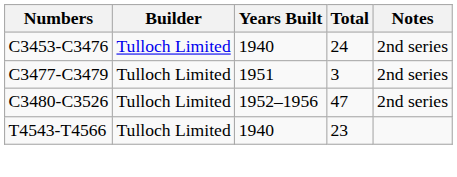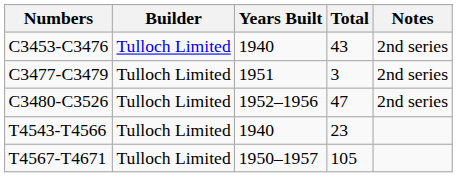 <table class="wikitable sortable">
 <tr>
 <th>Numbers</th>
 <th>Builder</th>
 <th>Years Built</th>
 <th>Total</th>
 <th>Notes</th>
 </tr>
 <tr>
 <td>C3453-C3476</td>
 <td><a href='#'>Tulloch Limited</a></td>
 <td>1940</td>
-<td>24</td>
+<td>43</td>
 <td>2nd series</td>
 </tr>
 <tr>
 <td>C3477-C3479</td>
 <td>Tulloch Limited</td>
 <td>1951</td>
 <td>3</td>
 <td>2nd series</td>
 </tr>
 <tr>
 <td>C3480-C3526</td>
 <td>Tulloch Limited</td>
 <td>1952–1956</td>
 <td>47</td>
 <td>2nd series</td>
 </tr>
 <tr>
 <td>T4543-T4566</td>
 <td>Tulloch Limited</td>
 <td>1940</td>
 <td>23</td>
 <td></td>
 </tr>
+<tr>
+<td>T4567-T4671</td>
+<td>Tulloch Limited</td>
+<td>1950–1957</td>
+<td>105</td>
+<td></td>
+</tr>
 </table>
